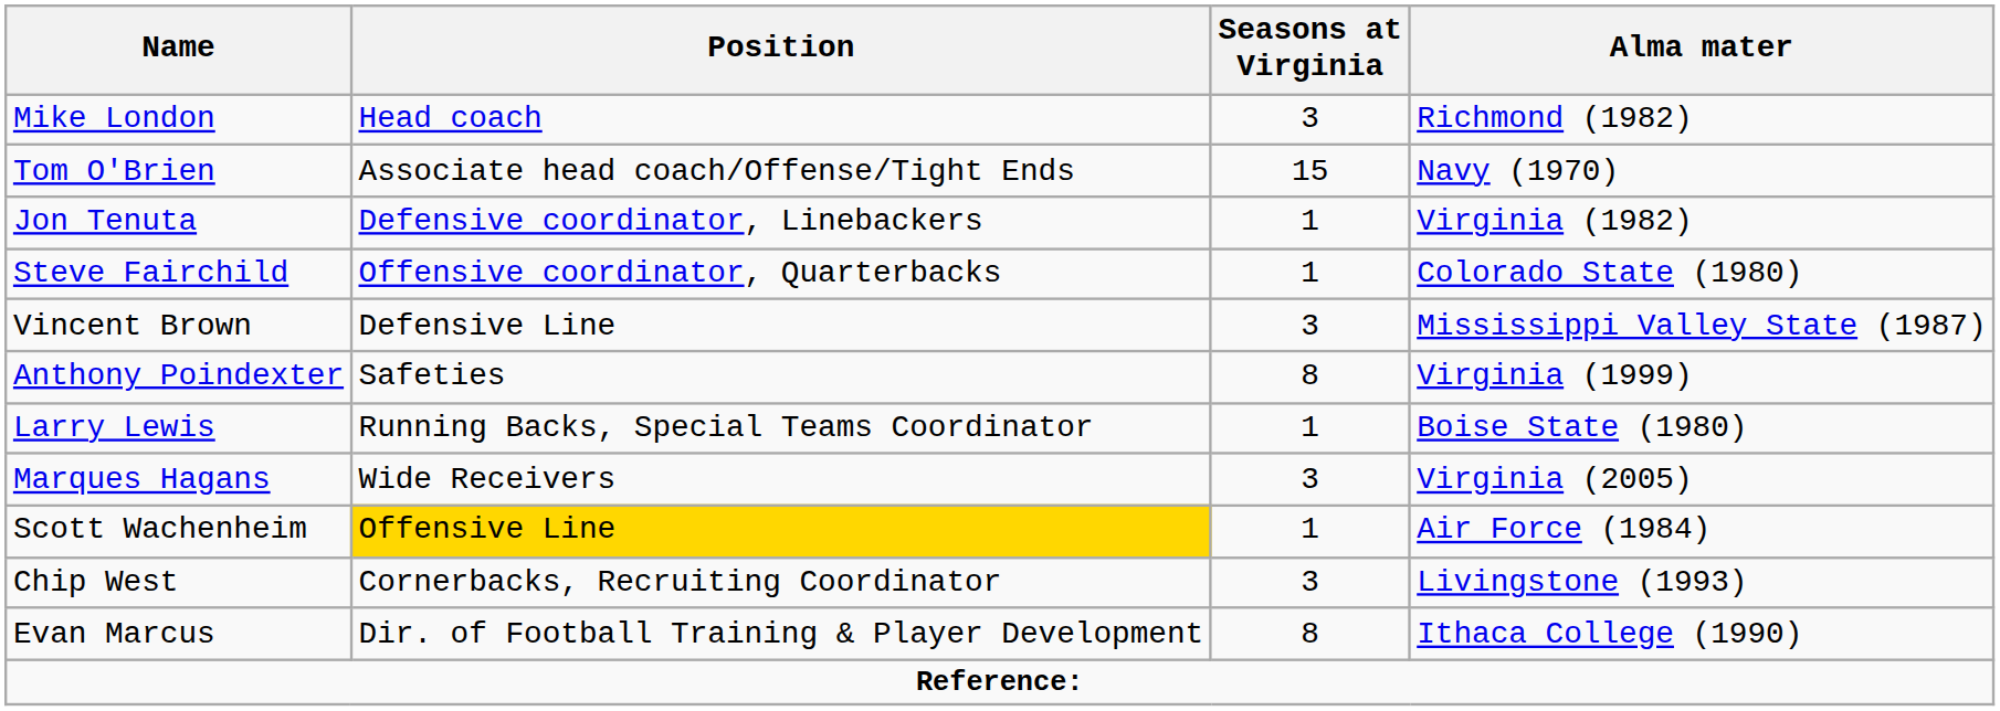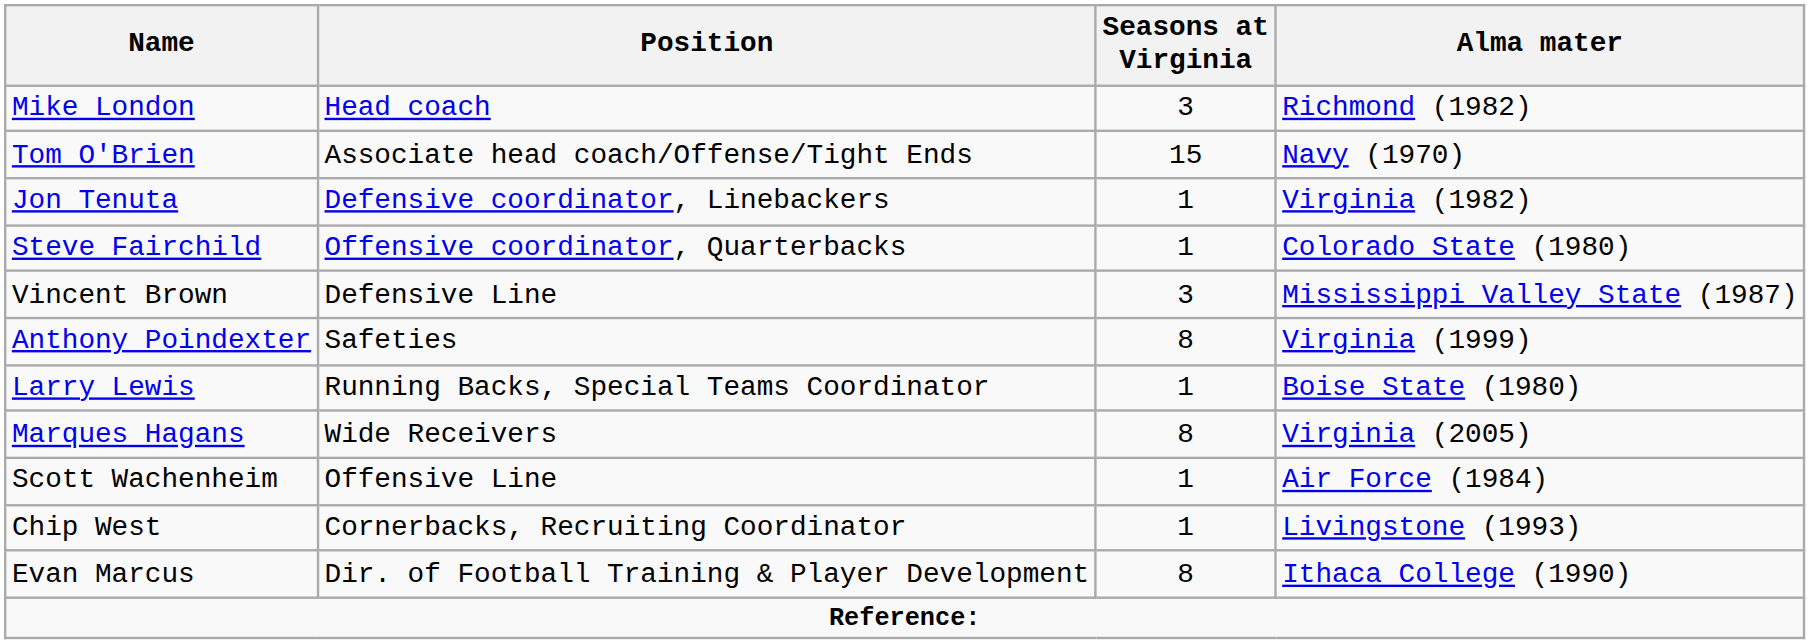 <table class="wikitable" border="1" style="font-size:90%;">
 <tr>
 <th>Name</th>
 <th>Position</th>
 <th>Seasons at<br>Virginia</th>
 <th>Alma mater</th>
 </tr>
 <tr>
 <td><a href='#'>Mike London</a></td>
 <td><a href='#'>Head coach</a></td>
 <td align=center>3</td>
 <td><a href='#'>Richmond</a> (1982)</td>
 </tr>
 <tr>
 <td><a href='#'>Tom O'Brien</a></td>
 <td>Associate head coach/Offense/Tight Ends</td>
 <td align=center>15</td>
 <td><a href='#'>Navy</a> (1970)</td>
 </tr>
 <tr>
 <td><a href='#'>Jon Tenuta</a></td>
 <td><a href='#'>Defensive coordinator</a>, Linebackers</td>
 <td align=center>1</td>
 <td><a href='#'>Virginia</a> (1982)</td>
 </tr>
 <tr>
 <td><a href='#'>Steve Fairchild</a></td>
 <td><a href='#'>Offensive coordinator</a>, Quarterbacks</td>
 <td align=center>1</td>
 <td><a href='#'>Colorado State</a> (1980)</td>
 </tr>
 <tr>
 <td>Vincent Brown</td>
 <td>Defensive Line</td>
 <td align=center>3</td>
 <td><a href='#'>Mississippi Valley State</a> (1987)</td>
 </tr>
 <tr>
 <td><a href='#'>Anthony Poindexter</a></td>
 <td>Safeties</td>
 <td align=center>8</td>
 <td><a href='#'>Virginia</a> (1999)</td>
 </tr>
 <tr>
 <td><a href='#'>Larry Lewis</a></td>
 <td>Running Backs, Special Teams Coordinator</td>
 <td align=center>1</td>
 <td><a href='#'>Boise State</a> (1980)</td>
 </tr>
 <tr>
 <td><a href='#'>Marques Hagans</a></td>
 <td>Wide Receivers</td>
-<td align=center>3</td>
+<td align=center>8</td>
 <td><a href='#'>Virginia</a> (2005)</td>
 </tr>
 <tr>
 <td>Scott Wachenheim</td>
-<td style="background: gold;">Offensive Line</td>
+<td>Offensive Line</td>
 <td align=center>1</td>
 <td><a href='#'>Air Force</a> (1984)</td>
 </tr>
 <tr>
 <td>Chip West</td>
 <td>Cornerbacks, Recruiting Coordinator</td>
-<td align=center>3</td>
+<td align=center>1</td>
 <td><a href='#'>Livingstone</a> (1993)</td>
 </tr>
 <tr>
 <td>Evan Marcus</td>
 <td>Dir. of Football Training & Player Development</td>
 <td align=center>8</td>
 <td><a href='#'>Ithaca College</a> (1990)</td>
 </tr>
 <tr>
 <td colspan="4" style="font-size: 8pt" align="center"><strong>Reference:</strong></td>
 </tr>
 </table>
